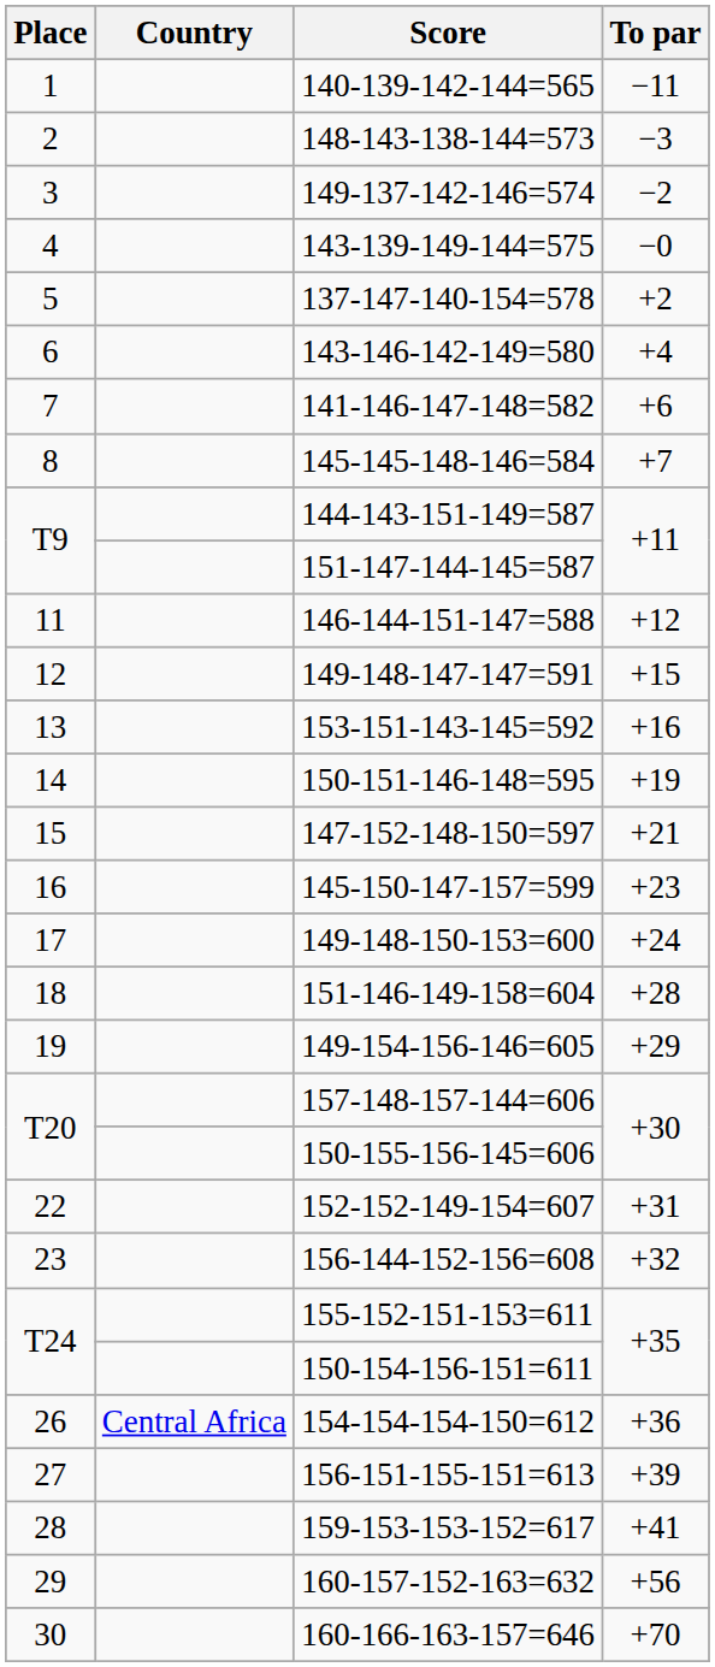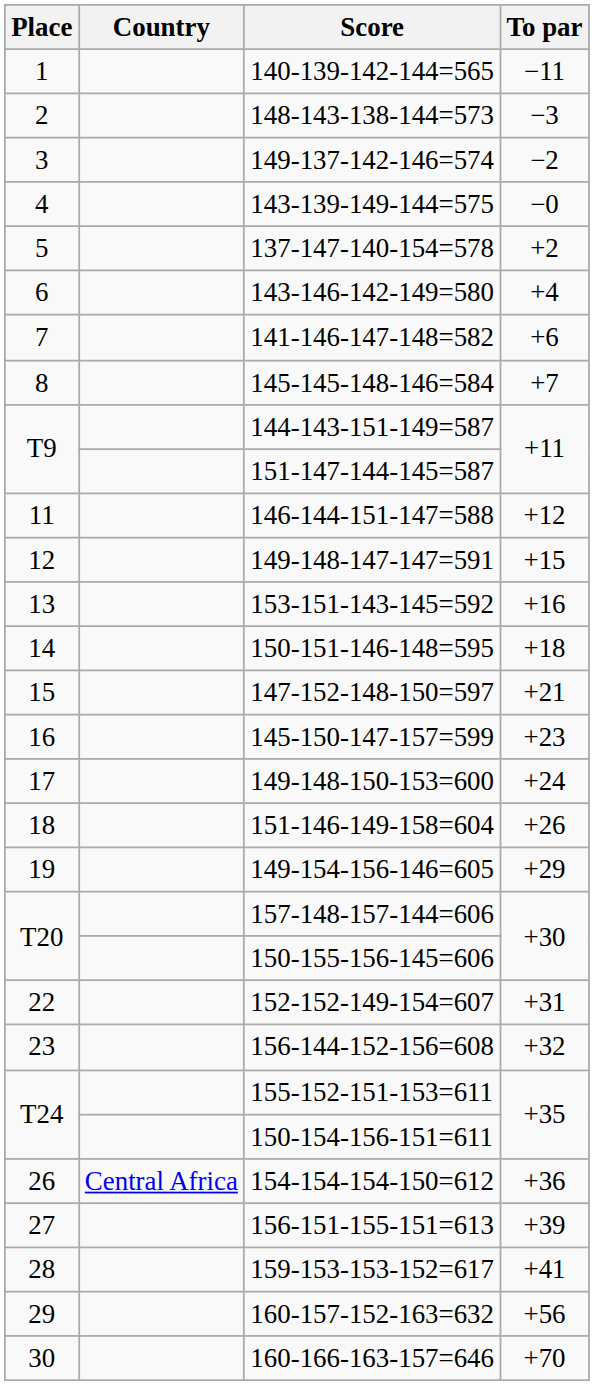 <table class="wikitable" style="font-size:95%;">
 <tr>
 <th>Place</th>
 <th>Country</th>
 <th>Score</th>
 <th>To par</th>
 </tr>
 <tr>
 <td align=center>1</td>
 <td></td>
 <td>140-139-142-144=565</td>
 <td align=center>−11</td>
 </tr>
 <tr>
 <td align=center>2</td>
 <td></td>
 <td>148-143-138-144=573</td>
 <td align=center>−3</td>
 </tr>
 <tr>
 <td align=center>3</td>
 <td></td>
 <td>149-137-142-146=574</td>
 <td align=center>−2</td>
 </tr>
 <tr>
 <td align=center>4</td>
 <td></td>
 <td>143-139-149-144=575</td>
 <td align=center>−0</td>
 </tr>
 <tr>
 <td align=center>5</td>
 <td></td>
 <td>137-147-140-154=578</td>
 <td align=center>+2</td>
 </tr>
 <tr>
 <td align=center>6</td>
 <td></td>
 <td>143-146-142-149=580</td>
 <td align=center>+4</td>
 </tr>
 <tr>
 <td align=center>7</td>
 <td></td>
 <td>141-146-147-148=582</td>
 <td align=center>+6</td>
 </tr>
 <tr>
 <td align=center>8</td>
 <td></td>
 <td>145-145-148-146=584</td>
 <td align=center>+7</td>
 </tr>
 <tr>
 <td align=center rowspan=2>T9</td>
 <td></td>
 <td>144-143-151-149=587</td>
 <td align=center rowspan=2>+11</td>
 </tr>
 <tr>
 <td></td>
 <td>151-147-144-145=587</td>
 </tr>
 <tr>
 <td align=center>11</td>
 <td></td>
 <td>146-144-151-147=588</td>
 <td align=center>+12</td>
 </tr>
 <tr>
 <td align=center>12</td>
 <td></td>
 <td>149-148-147-147=591</td>
 <td align=center>+15</td>
 </tr>
 <tr>
 <td align=center>13</td>
 <td></td>
 <td>153-151-143-145=592</td>
 <td align=center>+16</td>
 </tr>
 <tr>
 <td align=center>14</td>
 <td></td>
 <td>150-151-146-148=595</td>
-<td align=center>+19</td>
+<td align=center>+18</td>
 </tr>
 <tr>
 <td align=center>15</td>
 <td></td>
 <td>147-152-148-150=597</td>
 <td align=center>+21</td>
 </tr>
 <tr>
 <td align=center>16</td>
 <td></td>
 <td>145-150-147-157=599</td>
 <td align=center>+23</td>
 </tr>
 <tr>
 <td align=center>17</td>
 <td></td>
 <td>149-148-150-153=600</td>
 <td align=center>+24</td>
 </tr>
 <tr>
 <td align=center>18</td>
 <td></td>
 <td>151-146-149-158=604</td>
-<td align=center>+28</td>
+<td align=center>+26</td>
 </tr>
 <tr>
 <td align=center>19</td>
 <td></td>
 <td>149-154-156-146=605</td>
 <td align=center>+29</td>
 </tr>
 <tr>
 <td align=center rowspan=2>T20</td>
 <td></td>
 <td>157-148-157-144=606</td>
 <td align=center rowspan=2>+30</td>
 </tr>
 <tr>
 <td></td>
 <td>150-155-156-145=606</td>
 </tr>
 <tr>
 <td align=center>22</td>
 <td></td>
 <td>152-152-149-154=607</td>
 <td align=center>+31</td>
 </tr>
 <tr>
 <td align=center>23</td>
 <td></td>
 <td>156-144-152-156=608</td>
 <td align=center>+32</td>
 </tr>
 <tr>
 <td align=center rowspan=2>T24</td>
 <td></td>
 <td>155-152-151-153=611</td>
 <td align=center rowspan=2>+35</td>
 </tr>
 <tr>
 <td></td>
 <td>150-154-156-151=611</td>
 </tr>
 <tr>
 <td align=center>26</td>
 <td><a href='#'>Central Africa</a></td>
 <td>154-154-154-150=612</td>
 <td align=center>+36</td>
 </tr>
 <tr>
 <td align=center>27</td>
 <td></td>
 <td>156-151-155-151=613</td>
 <td align=center>+39</td>
 </tr>
 <tr>
 <td align=center>28</td>
 <td></td>
 <td>159-153-153-152=617</td>
 <td align=center>+41</td>
 </tr>
 <tr>
 <td align=center>29</td>
 <td></td>
 <td>160-157-152-163=632</td>
 <td align=center>+56</td>
 </tr>
 <tr>
 <td align=center>30</td>
 <td></td>
 <td>160-166-163-157=646</td>
 <td align=center>+70</td>
 </tr>
 </table>
